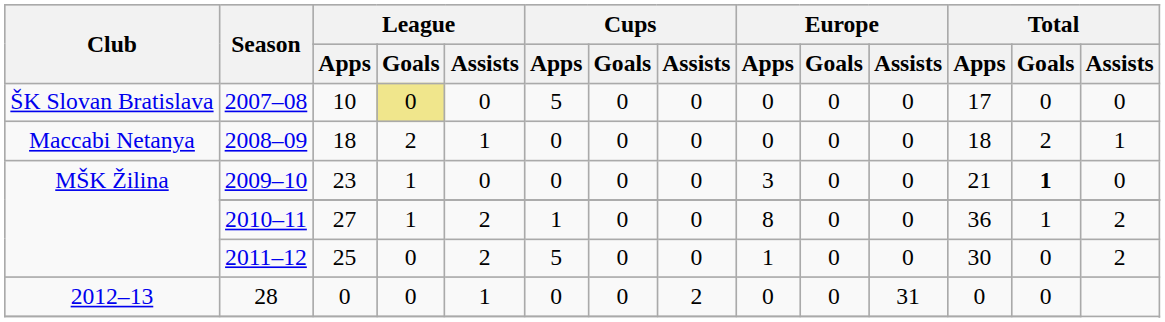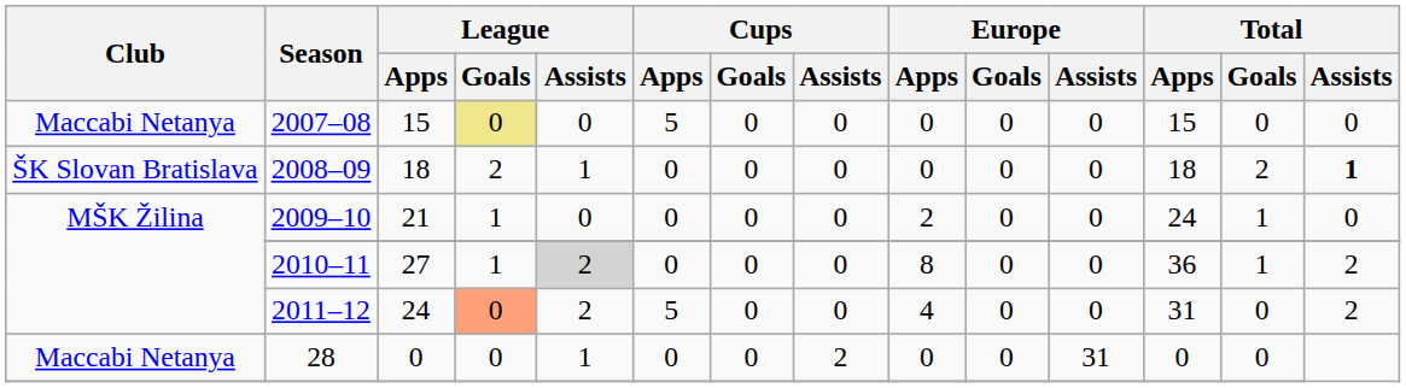 <table class="wikitable" style="font-size:90%; text-align: center;">
 <tr>
 <th rowspan="2">Club</th>
 <th rowspan="2">Season</th>
 <th colspan="3">League</th>
 <th colspan="3">Cups</th>
 <th colspan="3">Europe</th>
 <th colspan="3">Total</th>
 </tr>
 <tr>
 <th>Apps</th>
 <th>Goals</th>
 <th>Assists</th>
 <th>Apps</th>
 <th>Goals</th>
 <th>Assists</th>
 <th>Apps</th>
 <th>Goals</th>
 <th>Assists</th>
 <th>Apps</th>
 <th>Goals</th>
 <th>Assists</th>
 </tr>
 <tr |-||-||-|>
-<td rowspan="1" valign="top"><a href='#'>ŠK Slovan Bratislava</a></td>
+<td rowspan="1" valign="top"><a href='#'>Maccabi Netanya</a></td>
 <td><a href='#'>2007–08</a></td>
-<td>10</td>
+<td>15</td>
 <td style="background: khaki;">0</td>
 <td>0</td>
 <td>5</td>
 <td>0</td>
 <td>0</td>
 <td>0</td>
 <td>0</td>
 <td>0</td>
-<td>17</td>
+<td>15</td>
 <td>0</td>
 <td>0</td>
 </tr>
 <tr>
-<td rowspan="1" valign="top"><a href='#'>Maccabi Netanya</a></td>
+<td rowspan="1" valign="top"><a href='#'>ŠK Slovan Bratislava</a></td>
 <td><a href='#'>2008–09</a></td>
 <td>18</td>
 <td>2</td>
 <td>1</td>
 <td>0</td>
 <td>0</td>
 <td>0</td>
 <td>0</td>
 <td>0</td>
 <td>0</td>
 <td>18</td>
 <td>2</td>
-<td>1</td>
+<td><strong>1</strong></td>
 </tr>
 <tr>
 <td rowspan="4" valign="top"><a href='#'>MŠK Žilina</a></td>
 <td><a href='#'>2009–10</a></td>
-<td>23</td>
+<td>21</td>
 <td>1</td>
 <td>0</td>
 <td>0</td>
 <td>0</td>
 <td>0</td>
-<td>3</td>
+<td>2</td>
 <td>0</td>
 <td>0</td>
-<td 0>21</td>
-<td><strong>1</strong></td>
+<td 0>24</td>
+<td>1</td>
 <td>0</td>
 </tr>
 <tr>
 </tr>
 <tr>
 <td><a href='#'>2010–11</a></td>
 <td>27</td>
 <td>1</td>
-<td>2</td>
-<td>1</td>
+<td style="background: lightgrey;">2</td>
+<td>0</td>
 <td>0</td>
 <td>0</td>
 <td>8</td>
 <td>0</td>
 <td>0</td>
 <td>36</td>
 <td>1</td>
 <td>2</td>
 </tr>
 <tr>
 <td><a href='#'>2011–12</a></td>
-<td>25</td>
-<td>0</td>
+<td>24</td>
+<td style="background: lightsalmon;">0</td>
 <td>2</td>
 <td>5</td>
 <td>0</td>
 <td>0</td>
-<td>1</td>
+<td>4</td>
 <td>0</td>
 <td>0</td>
-<td>30</td>
+<td>31</td>
 <td>0</td>
 <td>2</td>
 </tr>
 <tr>
-<td><a href='#'>2012–13</a></td>
+<td rowspan="1" valign="top"><a href='#'>Maccabi Netanya</a></td>
 <td>28</td>
 <td>0</td>
 <td>0</td>
 <td>1</td>
 <td>0</td>
 <td>0</td>
 <td>2</td>
 <td>0</td>
 <td>0</td>
 <td>31</td>
 <td>0</td>
 <td>0</td>
 </tr>
 <tr>
 </tr>
 </table>
